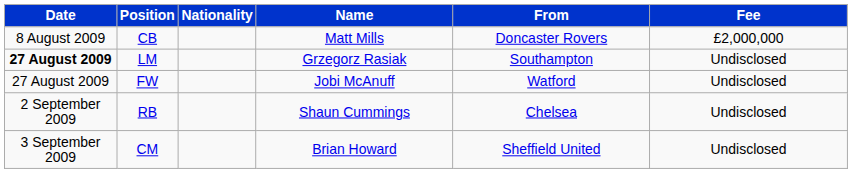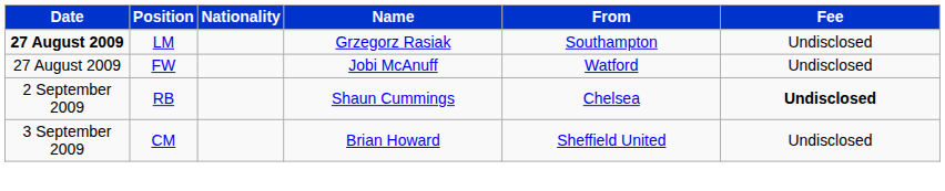 <table class="wikitable"  style="text-align:center; font-size:90%; ">
 <tr>
 <th style="background:#03c; color:white; width:110px;">Date</th>
 <th style="background:#03c; color:white; width:55px;">Position</th>
 <th style="background:#03c; color:white; width:55px;">Nationality</th>
 <th style="background:#03c; color:white; width:200px;">Name</th>
 <th style="background:#03c; color:white; width:200px;">From</th>
 <th style="background:#03c; color:white; width:200px;">Fee</th>
-</tr>
-<tr>
-<td>8 August 2009</td>
-<td><a href='#'>CB</a></td>
-<td></td>
-<td><a href='#'>Matt Mills</a></td>
-<td><a href='#'>Doncaster Rovers</a></td>
-<td>£2,000,000</td>
 </tr>
 <tr>
 <td><strong>27 August 2009</strong></td>
 <td><a href='#'>LM</a></td>
 <td></td>
 <td><a href='#'>Grzegorz Rasiak</a></td>
 <td><a href='#'>Southampton</a></td>
 <td>Undisclosed</td>
 </tr>
 <tr>
 <td>27 August 2009</td>
 <td><a href='#'>FW</a></td>
 <td></td>
 <td><a href='#'>Jobi McAnuff</a></td>
 <td><a href='#'>Watford</a></td>
 <td>Undisclosed</td>
 </tr>
 <tr>
 <td>2 September 2009</td>
 <td><a href='#'>RB</a></td>
 <td></td>
 <td><a href='#'>Shaun Cummings</a></td>
 <td><a href='#'>Chelsea</a></td>
-<td>Undisclosed</td>
+<td><strong>Undisclosed</strong></td>
 </tr>
 <tr>
 <td>3 September 2009</td>
 <td><a href='#'>CM</a></td>
 <td></td>
 <td><a href='#'>Brian Howard</a></td>
 <td><a href='#'>Sheffield United</a></td>
 <td>Undisclosed</td>
 </tr>
 </table>
